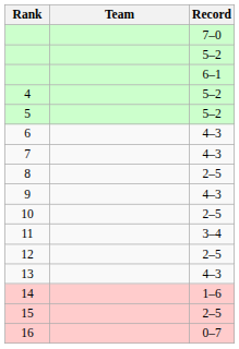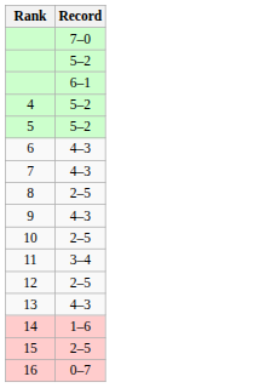 <table class="wikitable" style="text-align: center">
 <tr>
 <th width=50>Rank</th>
-<th width=170>Team</th>
 <th width=50>Record</th>
 </tr>
 <tr bgcolor=ccffcc>
 <td></td>
-<td align=left></td>
 <td>7–0</td>
 </tr>
 <tr bgcolor=ccffcc>
 <td></td>
-<td align=left></td>
 <td>5–2</td>
 </tr>
 <tr bgcolor=ccffcc>
 <td></td>
-<td align=left></td>
 <td>6–1</td>
 </tr>
 <tr bgcolor=ccffcc>
 <td>4</td>
-<td align=left></td>
 <td>5–2</td>
 </tr>
 <tr bgcolor=ccffcc>
 <td>5</td>
-<td align=left></td>
 <td>5–2</td>
 </tr>
 <tr>
 <td>6</td>
-<td align=left></td>
 <td>4–3</td>
 </tr>
 <tr>
 <td>7</td>
-<td align=left></td>
 <td>4–3</td>
 </tr>
 <tr>
 <td>8</td>
-<td align=left></td>
 <td>2–5</td>
 </tr>
 <tr>
 <td>9</td>
-<td align=left></td>
 <td>4–3</td>
 </tr>
 <tr>
 <td>10</td>
-<td align=left></td>
 <td>2–5</td>
 </tr>
 <tr>
 <td>11</td>
-<td align=left></td>
 <td>3–4</td>
 </tr>
 <tr>
 <td>12</td>
-<td align=left></td>
 <td>2–5</td>
 </tr>
 <tr>
 <td>13</td>
-<td align=left></td>
 <td>4–3</td>
 </tr>
 <tr bgcolor=#ffcccc>
 <td>14</td>
-<td align=left></td>
 <td>1–6</td>
 </tr>
 <tr bgcolor=#ffcccc>
 <td>15</td>
-<td align=left></td>
 <td>2–5</td>
 </tr>
 <tr bgcolor=#ffcccc>
 <td>16</td>
-<td align=left></td>
 <td>0–7</td>
 </tr>
 </table>
